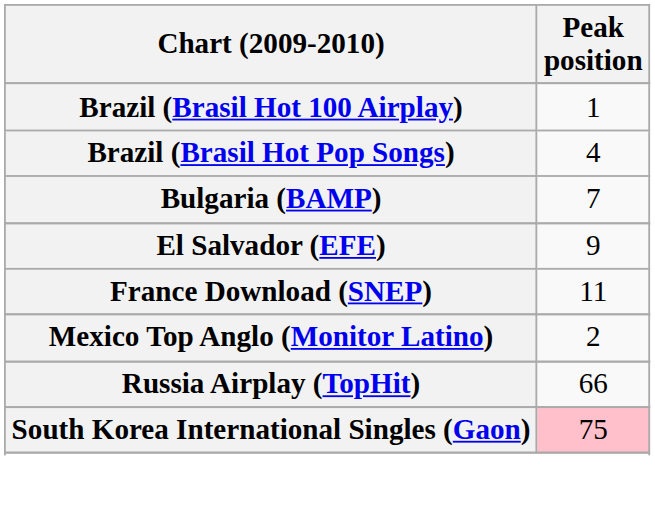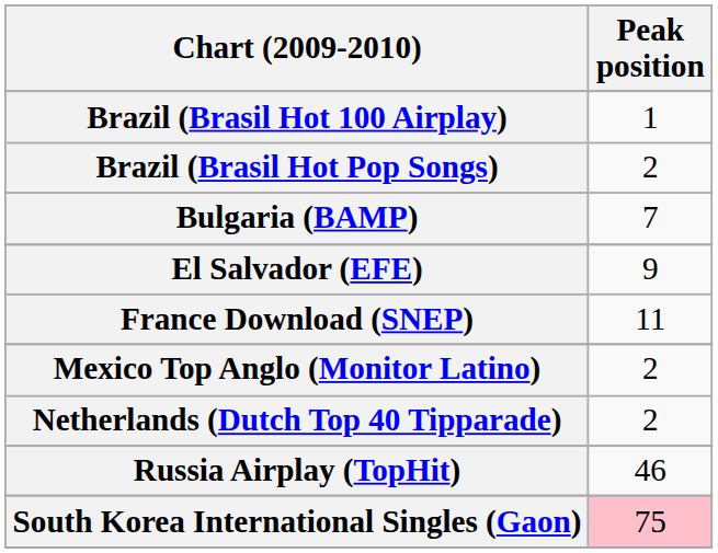 <table class="wikitable sortable plainrowheaders" style="text-align:center">
 <tr>
 <th scope="col">Chart (2009-2010)</th>
 <th scope="col">Peak<br>position</th>
 </tr>
 <tr>
 </tr>
 <tr>
 </tr>
 <tr>
 </tr>
 <tr>
 </tr>
 <tr>
 <th scope="row">Brazil (<a href='#'>Brasil Hot 100 Airplay</a>)</th>
 <td>1</td>
 </tr>
 <tr>
 <th scope="row">Brazil (<a href='#'>Brasil Hot Pop Songs</a>)</th>
-<td>4</td>
+<td>2</td>
 </tr>
 <tr>
 <th scope="row">Bulgaria (<a href='#'>BAMP</a>)</th>
 <td style="text-align:center;">7</td>
 </tr>
 <tr>
 </tr>
 <tr>
 </tr>
 <tr>
 </tr>
 <tr>
 </tr>
 <tr>
 </tr>
 <tr>
 </tr>
 <tr>
 <th scope="row">El Salvador (<a href='#'>EFE</a>)</th>
 <td>9</td>
 </tr>
 <tr>
 <th scope="row">France Download (<a href='#'>SNEP</a>)</th>
 <td>11</td>
 </tr>
 <tr>
 </tr>
 <tr>
 </tr>
 <tr>
 </tr>
 <tr>
 </tr>
 <tr>
 </tr>
 <tr>
 <th scope="row">Mexico Top Anglo (<a href='#'>Monitor Latino</a>)</th>
 <td>2</td>
 </tr>
 <tr>
+<th scope="row">Netherlands (<a href='#'>Dutch Top 40 Tipparade</a>)</th>
+<td>2</td>
+</tr>
+<tr>
 </tr>
 <tr>
 </tr>
 <tr>
 <th scope="row">Russia Airplay (<a href='#'>TopHit</a>)</th>
-<td>66</td>
+<td>46</td>
 </tr>
 <tr>
 </tr>
 <tr>
 <th scope="row">South Korea International Singles (<a href='#'>Gaon</a>)</th>
 <td style="background: pink;">75</td>
 </tr>
 <tr>
 </tr>
 <tr>
 </tr>
 <tr>
 </tr>
 <tr>
 </tr>
 <tr>
 </tr>
 <tr>
 </tr>
 <tr>
 </tr>
 <tr>
 </tr>
 </table>
